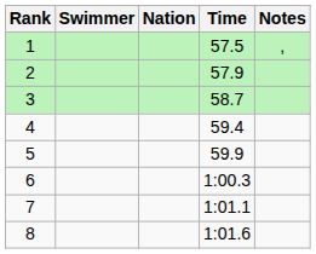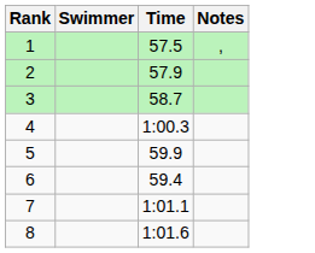 <table class="wikitable sortable" style="text-align:center">
 <tr>
 <th>Rank</th>
 <th>Swimmer</th>
-<th>Nation</th>
 <th>Time</th>
 <th>Notes</th>
 </tr>
 <tr bgcolor=bbf3bb>
 <td>1</td>
-<td align=left></td>
 <td align=left></td>
 <td>57.5</td>
 <td>, </td>
 </tr>
 <tr bgcolor=bbf3bb>
 <td>2</td>
 <td align=left></td>
-<td align=left></td>
 <td>57.9</td>
 <td></td>
 </tr>
 <tr bgcolor=bbf3bb>
 <td>3</td>
-<td align=left></td>
 <td align=left></td>
 <td>58.7</td>
 <td></td>
 </tr>
 <tr>
 <td>4</td>
 <td align=left></td>
-<td align=left></td>
-<td>59.4</td>
+<td data-sort-value=60.3>1:00.3</td>
 <td></td>
 </tr>
 <tr>
 <td>5</td>
-<td align=left></td>
 <td align=left></td>
 <td>59.9</td>
 <td></td>
 </tr>
 <tr>
 <td>6</td>
 <td align=left></td>
-<td align=left></td>
-<td data-sort-value=60.3>1:00.3</td>
+<td>59.4</td>
 <td></td>
 </tr>
 <tr>
 <td>7</td>
-<td align=left></td>
 <td align=left></td>
 <td data-sort-value=61.1>1:01.1</td>
 <td></td>
 </tr>
 <tr>
 <td>8</td>
 <td align=left></td>
-<td align=left></td>
 <td data-sort-value=61.6>1:01.6</td>
 <td></td>
 </tr>
 </table>
